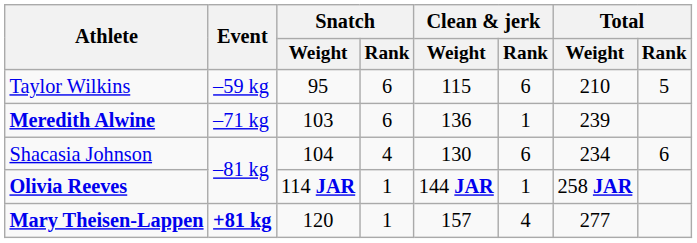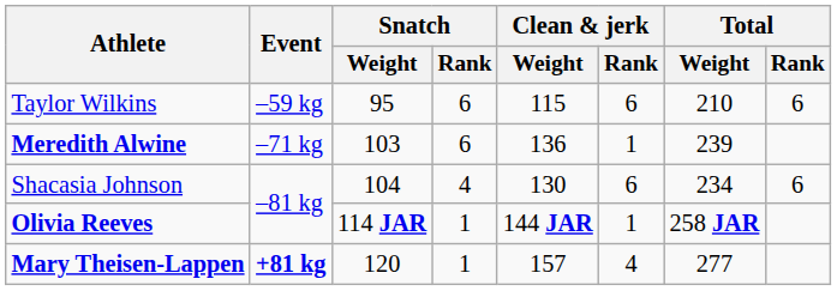 <table class=wikitable style=font-size:90%;text-align:center>
 <tr>
 <th rowspan=2>Athlete</th>
 <th rowspan=2>Event</th>
 <th colspan=2>Snatch</th>
 <th colspan=2>Clean & jerk</th>
 <th colspan=2>Total</th>
 </tr>
 <tr style=font-size:95%>
 <th>Weight</th>
 <th>Rank</th>
 <th>Weight</th>
 <th>Rank</th>
 <th>Weight</th>
 <th>Rank</th>
 </tr>
 <tr>
 <td align=left><a href='#'>Taylor Wilkins</a></td>
 <td align=left><a href='#'>–59 kg</a></td>
 <td>95</td>
 <td>6</td>
 <td>115</td>
 <td>6</td>
 <td>210</td>
-<td>5</td>
+<td>6</td>
 </tr>
 <tr>
 <td align=left><strong><a href='#'>Meredith Alwine</a></strong></td>
 <td align=left><a href='#'>–71 kg</a></td>
 <td>103</td>
 <td>6</td>
 <td>136</td>
 <td>1</td>
 <td>239</td>
 <td></td>
 </tr>
 <tr>
 <td align=left><a href='#'>Shacasia Johnson</a></td>
 <td align=left rowspan=2><a href='#'>–81 kg</a></td>
 <td>104</td>
 <td>4</td>
 <td>130</td>
 <td>6</td>
 <td>234</td>
 <td>6</td>
 </tr>
 <tr>
 <td align=left><strong><a href='#'>Olivia Reeves</a></strong></td>
 <td>114 <strong><a href='#'>JAR</a></strong></td>
 <td>1</td>
 <td>144 <strong><a href='#'>JAR</a></strong></td>
 <td>1</td>
 <td>258 <strong><a href='#'>JAR</a></strong></td>
 <td></td>
 </tr>
 <tr>
 <td align=left><strong><a href='#'>Mary Theisen-Lappen</a></strong></td>
 <td align=left><strong><a href='#'>+81 kg</a></strong></td>
 <td>120</td>
 <td>1</td>
 <td>157</td>
 <td>4</td>
 <td>277</td>
 <td></td>
 </tr>
 </table>
